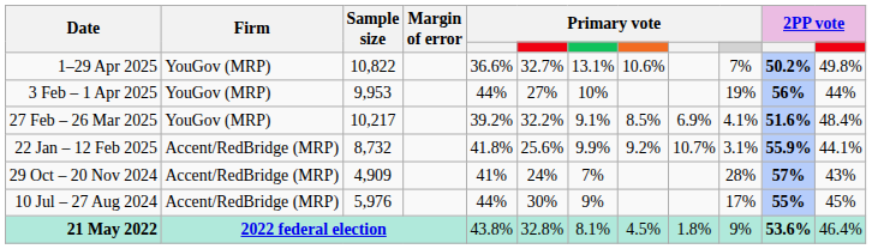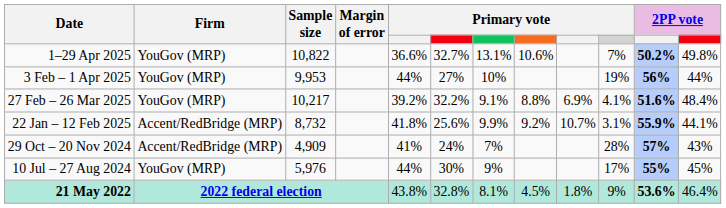 <table class="nowrap wikitable tpl-blanktable" style=text-align:center;font-size:90%>
 <tr>
 <th rowspan=2>Date</th>
 <th rowspan=2>Firm</th>
 <th rowspan=2>Sample<br>size</th>
 <th rowspan=2>Margin<br>of error</th>
 <th colspan=6>Primary vote</th>
 <th colspan=2 class=unsortable style=background:#ebbce3><a href='#'>2PP vote</a></th>
 </tr>
 <tr>
 <th class="unsortable" style=background:></th>
 <th class="unsortable" style="background:#F00011"></th>
 <th class=unsortable style=background:#10C25B></th>
 <th class=unsortable style=background:#f36c21></th>
 <th class=unsortable style=background:></th>
 <th class=unsortable style=background:lightgray></th>
 <th class="unsortable" style=background:></th>
 <th class="unsortable" style="background:#F00011"></th>
 </tr>
 <tr>
 <td align=right>1–29 Apr 2025</td>
 <td align=left>YouGov (MRP)</td>
 <td>10,822</td>
 <td></td>
 <td>36.6%</td>
 <td>32.7%</td>
 <td>13.1%</td>
 <td>10.6%</td>
 <td></td>
 <td>7%</td>
 <th style="background:#B6CDFB">50.2%</th>
 <td>49.8%</td>
 </tr>
 <tr>
 <td align=right>3 Feb – 1 Apr 2025</td>
 <td align=left>YouGov (MRP)</td>
 <td>9,953</td>
 <td></td>
 <td>44%</td>
 <td>27%</td>
 <td>10%</td>
 <td></td>
 <td></td>
 <td>19%</td>
 <th style="background:#B6CDFB">56%</th>
 <td>44%</td>
 </tr>
 <tr>
 <td align=right>27 Feb – 26 Mar 2025</td>
 <td align=left>YouGov (MRP)</td>
 <td>10,217</td>
 <td></td>
 <td>39.2%</td>
 <td>32.2%</td>
 <td>9.1%</td>
-<td>8.5%</td>
+<td>8.8%</td>
 <td>6.9%</td>
 <td>4.1%</td>
 <th style="background:#B6CDFB">51.6%</th>
 <td>48.4%</td>
 </tr>
 <tr>
 <td align=right>22 Jan – 12 Feb 2025</td>
 <td align=left>Accent/RedBridge (MRP)</td>
 <td>8,732</td>
 <td></td>
 <td>41.8%</td>
 <td>25.6%</td>
 <td>9.9%</td>
 <td>9.2%</td>
 <td>10.7%</td>
 <td>3.1%</td>
 <th style="background:#B6CDFB">55.9%</th>
 <td>44.1%</td>
 </tr>
 <tr>
 <td align=right>29 Oct – 20 Nov 2024</td>
 <td align=left>Accent/RedBridge (MRP)</td>
 <td>4,909</td>
 <td></td>
 <td>41%</td>
 <td>24%</td>
 <td>7%</td>
 <td></td>
 <td></td>
 <td>28%</td>
 <th style="background:#B6CDFB">57%</th>
 <td>43%</td>
 </tr>
 <tr>
 <td align=right>10 Jul – 27 Aug 2024</td>
-<td align=left>Accent/RedBridge (MRP)</td>
+<td align=left>YouGov (MRP)</td>
 <td>5,976</td>
 <td></td>
 <td>44%</td>
 <td>30%</td>
 <td>9%</td>
 <td></td>
 <td></td>
 <td>17%</td>
 <th style="background:#B6CDFB">55%</th>
 <td>45%</td>
 </tr>
 <tr style="background:#b0e9db">
 <td style="text-align:right" data-sort-value="21-May-2022"><strong>21 May 2022</strong></td>
 <td colspan="3" style="text-align:center"><strong><a href='#'>2022 federal election</a></strong></td>
 <td>43.8%</td>
 <td>32.8%</td>
 <td>8.1%</td>
 <td>4.5%</td>
 <td>1.8%</td>
 <td>9%</td>
 <td><strong>53.6%</strong></td>
 <td>46.4%</td>
 </tr>
 </table>
